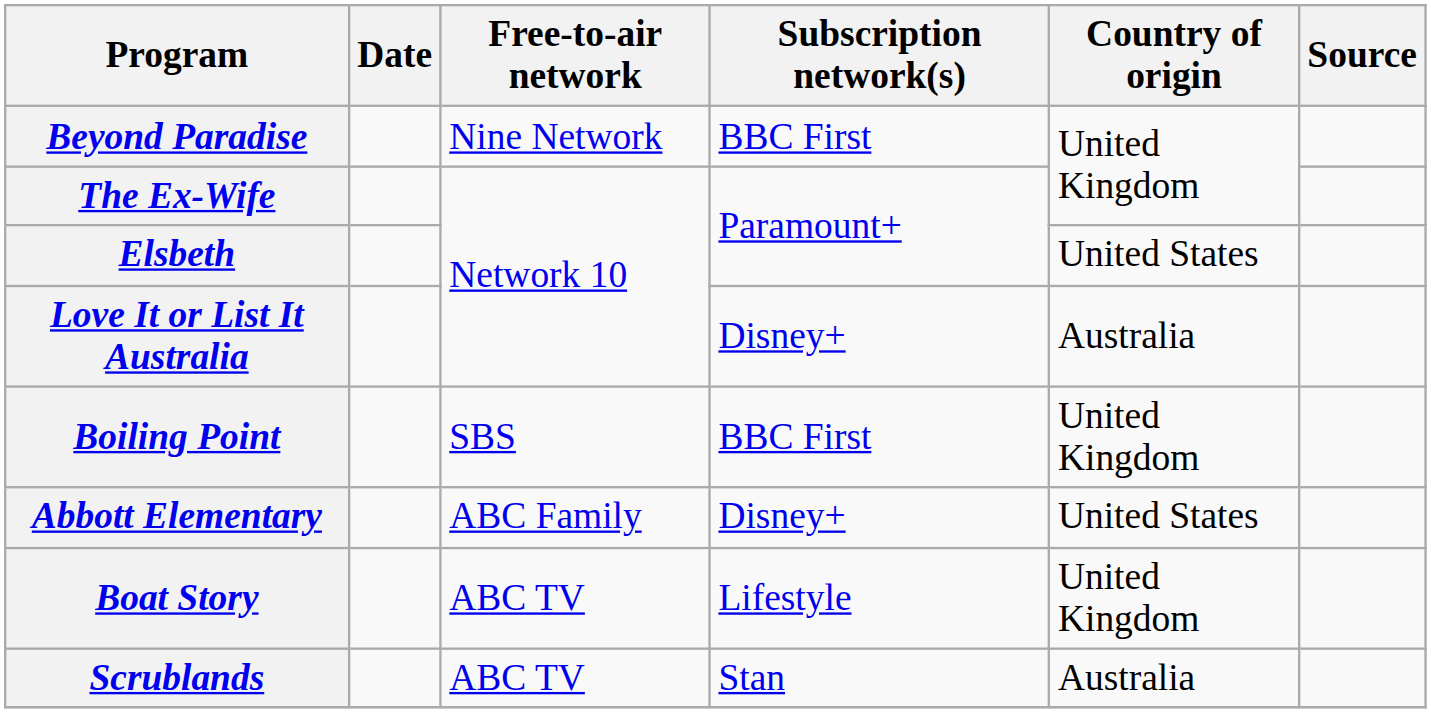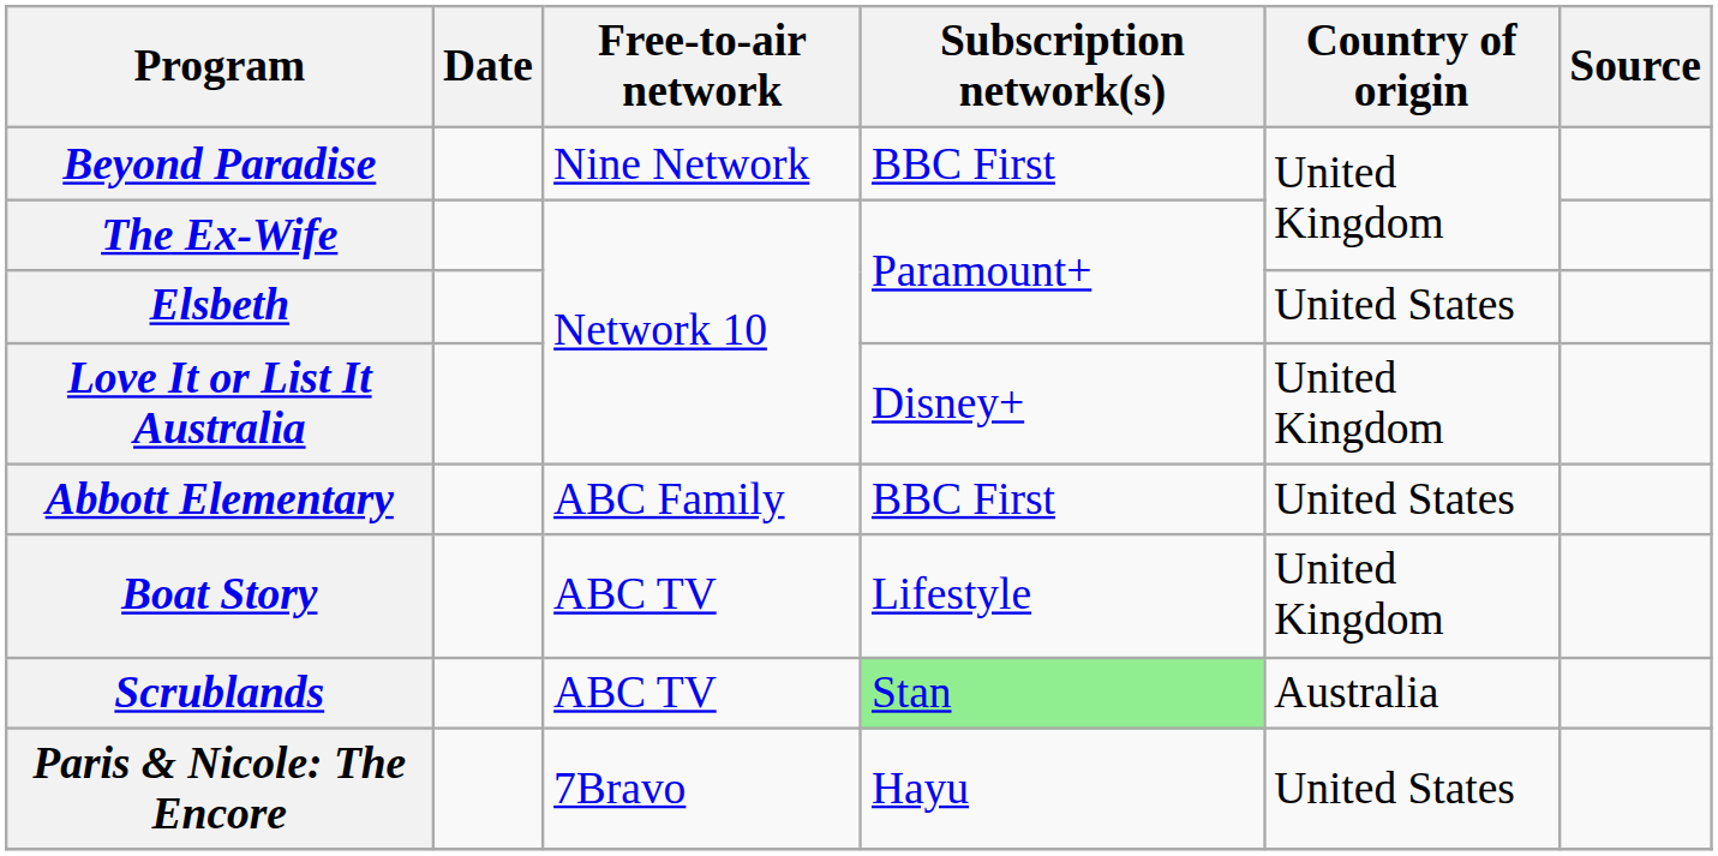 <table class="wikitable plainrowheaders sortable" style="text-align:left">
 <tr>
 <th scope="col">Program</th>
 <th scope="col">Date</th>
 <th scope="col">Free-to-air network</th>
 <th scope="col">Subscription network(s)</th>
 <th scope="col">Country of origin</th>
 <th scope="col" class="unsortable">Source</th>
 </tr>
 <tr>
 <th scope="row"><em><a href='#'>Beyond Paradise</a></em></th>
 <td></td>
 <td><a href='#'>Nine Network</a></td>
 <td><a href='#'>BBC First</a></td>
 <td rowspan=2>United Kingdom</td>
 <td></td>
 </tr>
 <tr>
 <th scope="row"><em><a href='#'>The Ex-Wife</a></em></th>
 <td></td>
 <td rowspan=3><a href='#'>Network 10</a></td>
 <td rowspan=2><a href='#'>Paramount+</a></td>
 <td></td>
 </tr>
 <tr>
 <th scope="row"><em><a href='#'>Elsbeth</a></em></th>
 <td></td>
 <td>United States</td>
 <td></td>
 </tr>
 <tr>
 <th scope="row"><em><a href='#'>Love It or List It Australia</a></em></th>
 <td></td>
 <td><a href='#'>Disney+</a></td>
-<td>Australia</td>
-<td></td>
-</tr>
-<tr>
-<th scope="row"><em><a href='#'>Boiling Point</a></em></th>
-<td></td>
-<td><a href='#'>SBS</a></td>
-<td><a href='#'>BBC First</a></td>
 <td>United Kingdom</td>
 <td></td>
 </tr>
 <tr>
 <th scope="row"><em><a href='#'>Abbott Elementary</a></em></th>
 <td></td>
 <td><a href='#'>ABC Family</a></td>
-<td><a href='#'>Disney+</a></td>
+<td><a href='#'>BBC First</a></td>
 <td>United States</td>
 <td></td>
 </tr>
 <tr>
 <th scope="row"><em><a href='#'>Boat Story</a></em></th>
 <td></td>
 <td><a href='#'>ABC TV</a></td>
 <td><a href='#'>Lifestyle</a></td>
 <td>United Kingdom</td>
 <td></td>
 </tr>
 <tr>
 <th scope="row"><em><a href='#'>Scrublands</a></em></th>
 <td></td>
 <td><a href='#'>ABC TV</a></td>
-<td><a href='#'>Stan</a></td>
+<td style="background: lightgreen;"><a href='#'>Stan</a></td>
 <td>Australia</td>
+<td></td>
+</tr>
+<tr>
+<th scope="row"><em>Paris & Nicole: The Encore</em></th>
+<td></td>
+<td><a href='#'>7Bravo</a></td>
+<td><a href='#'>Hayu</a></td>
+<td>United States</td>
 <td></td>
 </tr>
 <tr>
 </tr>
 </table>
